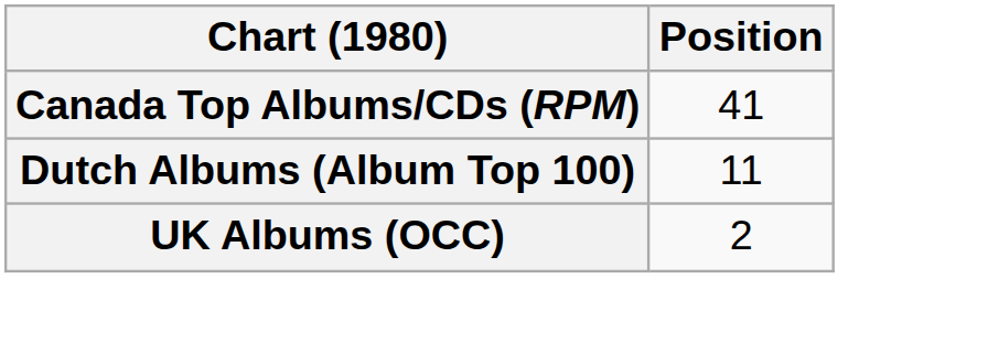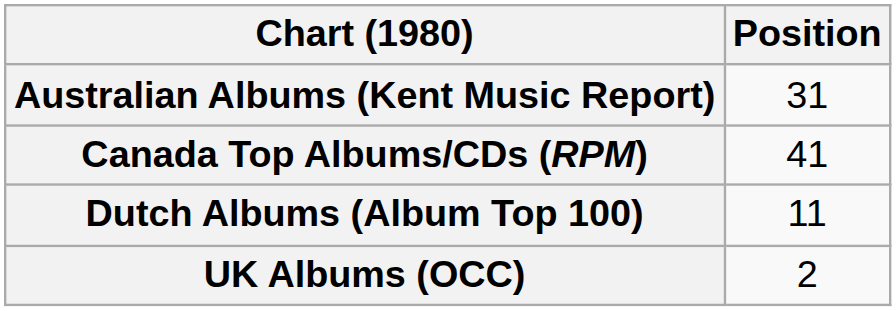 <table class="wikitable sortable plainrowheaders">
 <tr>
 <th scope="col">Chart (1980)</th>
 <th scope="col">Position</th>
+</tr>
+<tr>
+<th scope="row">Australian Albums (Kent Music Report)</th>
+<td style="text-align:center;">31</td>
 </tr>
 <tr>
 <th scope="row">Canada Top Albums/CDs (<em>RPM</em>)</th>
 <td style="text-align:center;">41</td>
 </tr>
 <tr>
 <th scope="row">Dutch Albums (Album Top 100)</th>
 <td style="text-align:center;">11</td>
 </tr>
 <tr>
 <th scope="row">UK Albums (OCC)</th>
 <td style="text-align:center;">2</td>
 </tr>
 </table>
